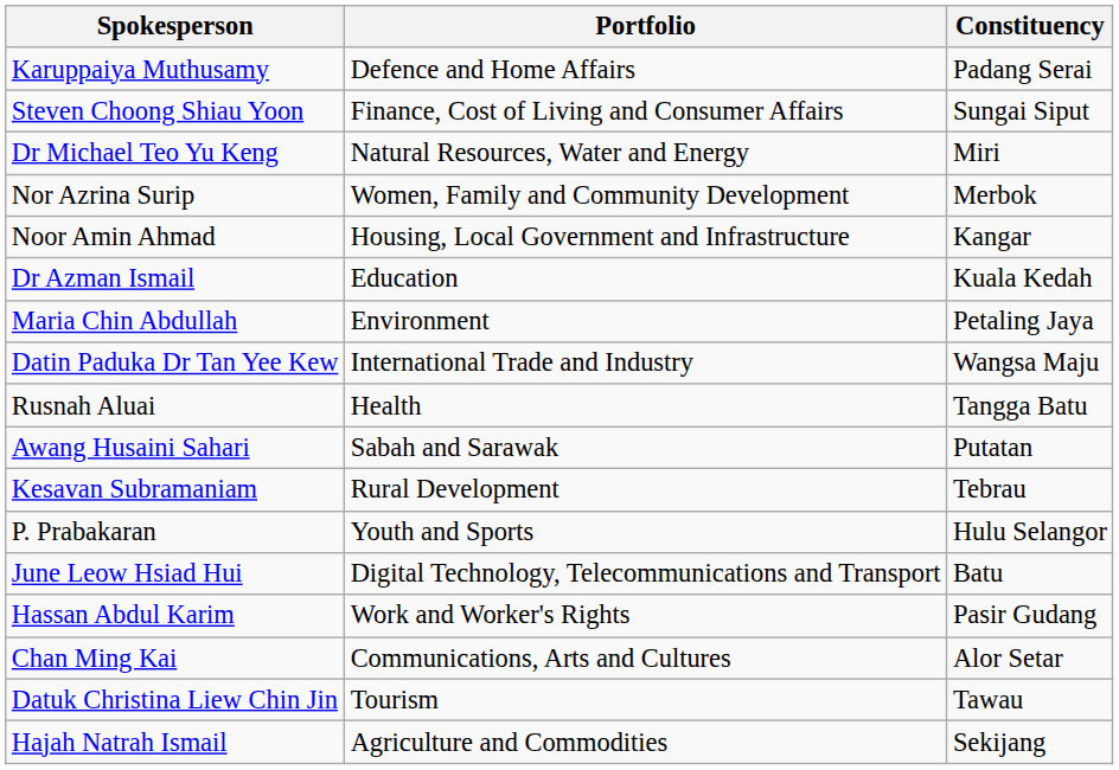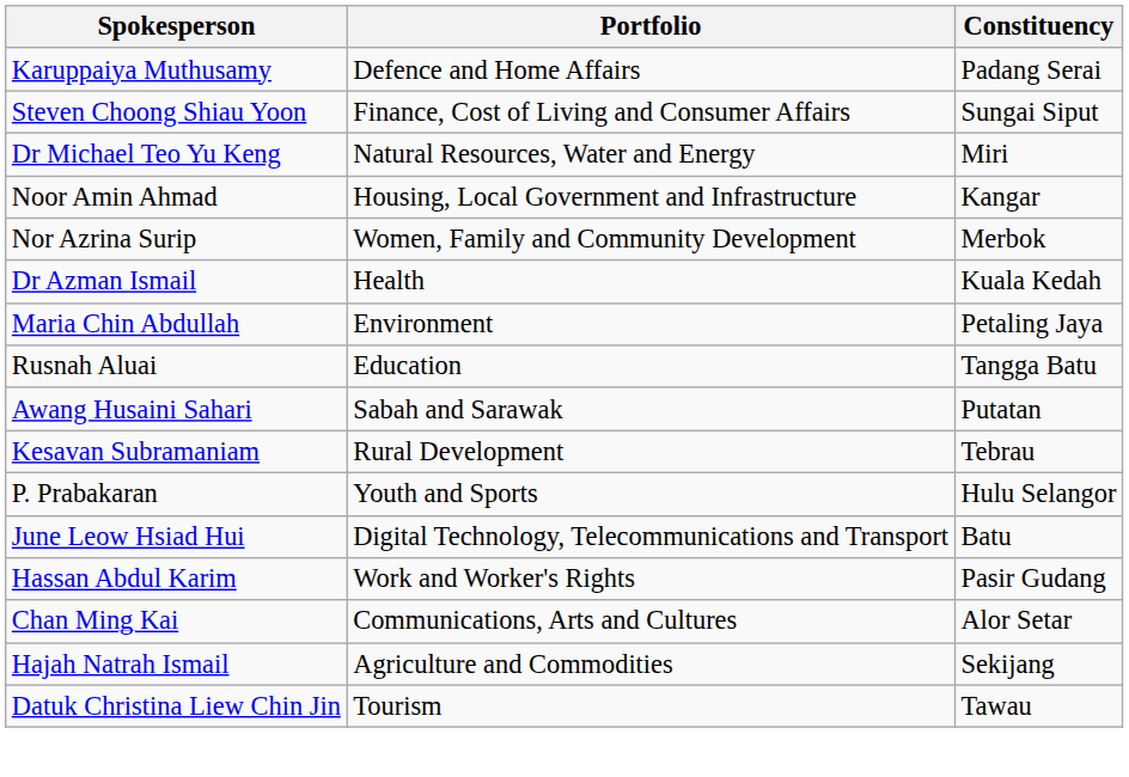 <table class="wikitable">
 <tr>
 <th>Spokesperson</th>
 <th>Portfolio</th>
 <th>Constituency</th>
 </tr>
 <tr>
 <td><a href='#'>Karuppaiya Muthusamy</a></td>
 <td>Defence and Home Affairs</td>
 <td>Padang Serai</td>
 </tr>
 <tr>
 <td><a href='#'>Steven Choong Shiau Yoon</a></td>
 <td>Finance, Cost of Living and Consumer Affairs</td>
 <td>Sungai Siput</td>
 </tr>
 <tr>
 <td><a href='#'>Dr Michael Teo Yu Keng</a></td>
 <td>Natural Resources, Water and Energy</td>
 <td>Miri</td>
 </tr>
 <tr>
+<td>Noor Amin Ahmad</td>
+<td>Housing, Local Government and Infrastructure</td>
+<td>Kangar</td>
+</tr>
+<tr>
 <td>Nor Azrina Surip</td>
 <td>Women, Family and Community Development</td>
 <td>Merbok</td>
 </tr>
 <tr>
-<td>Noor Amin Ahmad</td>
-<td>Housing, Local Government and Infrastructure</td>
-<td>Kangar</td>
-</tr>
-<tr>
 <td><a href='#'>Dr Azman Ismail</a></td>
-<td>Education</td>
+<td>Health</td>
 <td>Kuala Kedah</td>
 </tr>
 <tr>
 <td><a href='#'>Maria Chin Abdullah</a></td>
 <td>Environment</td>
 <td>Petaling Jaya</td>
 </tr>
 <tr>
-<td><a href='#'>Datin Paduka Dr Tan Yee Kew</a></td>
-<td>International Trade and Industry</td>
-<td>Wangsa Maju</td>
-</tr>
-<tr>
 <td>Rusnah Aluai</td>
-<td>Health</td>
+<td>Education</td>
 <td>Tangga Batu</td>
 </tr>
 <tr>
 <td><a href='#'>Awang Husaini Sahari</a></td>
 <td>Sabah and Sarawak</td>
 <td>Putatan</td>
 </tr>
 <tr>
 <td><a href='#'>Kesavan Subramaniam</a></td>
 <td>Rural Development</td>
 <td>Tebrau</td>
 </tr>
 <tr>
 <td>P. Prabakaran</td>
 <td>Youth and Sports</td>
 <td>Hulu Selangor</td>
 </tr>
 <tr>
 <td><a href='#'>June Leow Hsiad Hui</a></td>
 <td>Digital Technology, Telecommunications and Transport</td>
 <td>Batu</td>
 </tr>
 <tr>
 <td><a href='#'>Hassan Abdul Karim</a></td>
 <td>Work and Worker's Rights</td>
 <td>Pasir Gudang</td>
 </tr>
 <tr>
 <td><a href='#'>Chan Ming Kai</a></td>
 <td>Communications, Arts and Cultures</td>
 <td>Alor Setar</td>
 </tr>
 <tr>
+<td><a href='#'>Hajah Natrah Ismail</a></td>
+<td>Agriculture and Commodities</td>
+<td>Sekijang</td>
+</tr>
+<tr>
 <td><a href='#'>Datuk Christina Liew Chin Jin</a></td>
 <td>Tourism</td>
 <td>Tawau</td>
 </tr>
-<tr>
-<td><a href='#'>Hajah Natrah Ismail</a></td>
-<td>Agriculture and Commodities</td>
-<td>Sekijang</td>
-</tr>
 </table>
